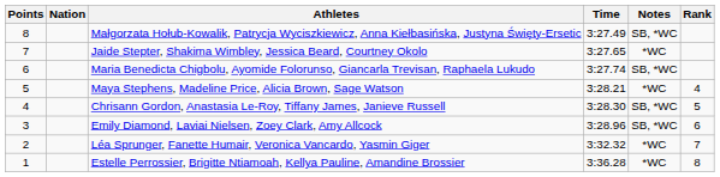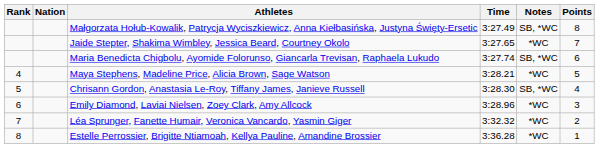 <table class="wikitable sortable" style="text-align:center">
 <tr>
-<th>Points</th>
+<th>Rank</th>
 <th>Nation</th>
 <th>Athletes</th>
 <th>Time</th>
 <th>Notes</th>
-<th>Rank</th>
+<th>Points</th>
+</tr>
+<tr>
+<td></td>
+<td align=left></td>
+<td align=left><a href='#'>Małgorzata Hołub-Kowalik</a>, <a href='#'>Patrycja Wyciszkiewicz</a>, <a href='#'>Anna Kiełbasińska</a>, <a href='#'>Justyna Święty-Ersetic</a></td>
+<td>3:27.49</td>
+<td>SB, *WC</td>
+<td>8</td>
+</tr>
+<tr>
+<td></td>
+<td align=left></td>
+<td align=left><a href='#'>Jaide Stepter</a>, <a href='#'>Shakima Wimbley</a>, <a href='#'>Jessica Beard</a>, <a href='#'>Courtney Okolo</a></td>
+<td>3:27.65</td>
+<td>*WC</td>
+<td>7</td>
+</tr>
+<tr>
+<td></td>
+<td align=left></td>
+<td align=left><a href='#'>Maria Benedicta Chigbolu</a>, <a href='#'>Ayomide Folorunso</a>, <a href='#'>Giancarla Trevisan</a>, <a href='#'>Raphaela Lukudo</a></td>
+<td>3:27.74</td>
+<td>SB, *WC</td>
+<td>6</td>
+</tr>
+<tr>
+<td>4</td>
+<td align=left></td>
+<td align=left><a href='#'>Maya Stephens</a>, <a href='#'>Madeline Price</a>, <a href='#'>Alicia Brown</a>, <a href='#'>Sage Watson</a></td>
+<td>3:28.21</td>
+<td>*WC</td>
+<td>5</td>
+</tr>
+<tr>
+<td>5</td>
+<td align=left></td>
+<td align=left><a href='#'>Chrisann Gordon</a>, <a href='#'>Anastasia Le-Roy</a>, <a href='#'>Tiffany James</a>, <a href='#'>Janieve Russell</a></td>
+<td>3:28.30</td>
+<td>SB, *WC</td>
+<td>4</td>
+</tr>
+<tr>
+<td>6</td>
+<td align=left></td>
+<td align=left><a href='#'>Emily Diamond</a>, <a href='#'>Laviai Nielsen</a>, <a href='#'>Zoey Clark</a>, <a href='#'>Amy Allcock</a></td>
+<td>3:28.96</td>
+<td>*WC</td>
+<td>3</td>
+</tr>
+<tr>
+<td>7</td>
+<td align=left></td>
+<td align=left><a href='#'>Léa Sprunger</a>, <a href='#'>Fanette Humair</a>, <a href='#'>Veronica Vancardo</a>, <a href='#'>Yasmin Giger</a></td>
+<td>3:32.32</td>
+<td>*WC</td>
+<td>2</td>
 </tr>
 <tr>
 <td>8</td>
 <td align=left></td>
-<td align=left><a href='#'>Małgorzata Hołub-Kowalik</a>, <a href='#'>Patrycja Wyciszkiewicz</a>, <a href='#'>Anna Kiełbasińska</a>, <a href='#'>Justyna Święty-Ersetic</a></td>
-<td>3:27.49</td>
-<td>SB, *WC</td>
-<td></td>
-</tr>
-<tr>
-<td>7</td>
-<td align=left></td>
-<td align=left><a href='#'>Jaide Stepter</a>, <a href='#'>Shakima Wimbley</a>, <a href='#'>Jessica Beard</a>, <a href='#'>Courtney Okolo</a></td>
-<td>3:27.65</td>
-<td>*WC</td>
-<td></td>
-</tr>
-<tr>
-<td>6</td>
-<td align=left></td>
-<td align=left><a href='#'>Maria Benedicta Chigbolu</a>, <a href='#'>Ayomide Folorunso</a>, <a href='#'>Giancarla Trevisan</a>, <a href='#'>Raphaela Lukudo</a></td>
-<td>3:27.74</td>
-<td>SB, *WC</td>
-<td></td>
-</tr>
-<tr>
-<td>5</td>
-<td align=left></td>
-<td align=left><a href='#'>Maya Stephens</a>, <a href='#'>Madeline Price</a>, <a href='#'>Alicia Brown</a>, <a href='#'>Sage Watson</a></td>
-<td>3:28.21</td>
-<td>*WC</td>
-<td>4</td>
-</tr>
-<tr>
-<td>4</td>
-<td align=left></td>
-<td align=left><a href='#'>Chrisann Gordon</a>, <a href='#'>Anastasia Le-Roy</a>, <a href='#'>Tiffany James</a>, <a href='#'>Janieve Russell</a></td>
-<td>3:28.30</td>
-<td>SB, *WC</td>
-<td>5</td>
-</tr>
-<tr>
-<td>3</td>
-<td align=left></td>
-<td align=left><a href='#'>Emily Diamond</a>, <a href='#'>Laviai Nielsen</a>, <a href='#'>Zoey Clark</a>, <a href='#'>Amy Allcock</a></td>
-<td>3:28.96</td>
-<td>SB, *WC</td>
-<td>6</td>
-</tr>
-<tr>
-<td>2</td>
-<td align=left></td>
-<td align=left><a href='#'>Léa Sprunger</a>, <a href='#'>Fanette Humair</a>, <a href='#'>Veronica Vancardo</a>, <a href='#'>Yasmin Giger</a></td>
-<td>3:32.32</td>
-<td>*WC</td>
-<td>7</td>
-</tr>
-<tr>
-<td>1</td>
-<td align=left></td>
 <td align=left><a href='#'>Estelle Perrossier</a>, <a href='#'>Brigitte Ntiamoah</a>, <a href='#'>Kellya Pauline</a>, <a href='#'>Amandine Brossier</a></td>
 <td>3:36.28</td>
 <td>*WC</td>
-<td>8</td>
+<td>1</td>
 </tr>
 </table>
